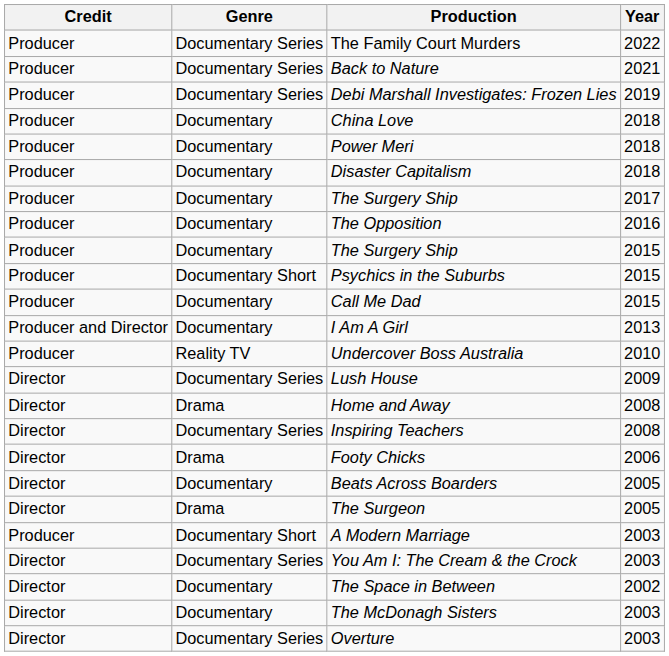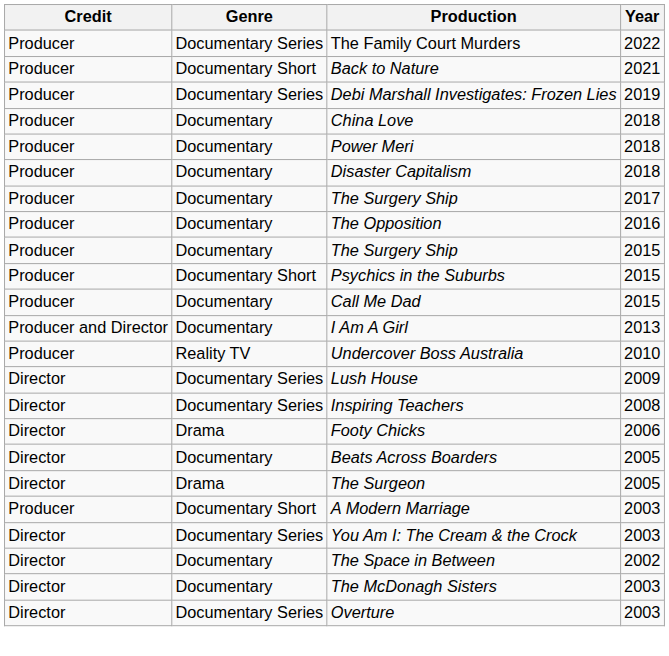 <table class="wikitable">
 <tr>
 <th>Credit</th>
 <th>Genre</th>
 <th>Production</th>
 <th>Year</th>
 </tr>
 <tr>
 <td>Producer</td>
 <td>Documentary Series</td>
 <td>The Family Court Murders</td>
 <td>2022</td>
 </tr>
 <tr>
 <td>Producer</td>
-<td>Documentary Series</td>
+<td>Documentary Short</td>
 <td><em>Back to Nature</em></td>
 <td>2021</td>
 </tr>
 <tr>
 <td>Producer</td>
 <td>Documentary Series</td>
 <td><em>Debi Marshall Investigates: Frozen Lies</em></td>
 <td>2019</td>
 </tr>
 <tr>
 <td>Producer</td>
 <td>Documentary</td>
 <td><em>China Love</em></td>
 <td>2018</td>
 </tr>
 <tr>
 <td>Producer</td>
 <td>Documentary</td>
 <td><em>Power Meri</em></td>
 <td>2018</td>
 </tr>
 <tr>
 <td>Producer</td>
 <td>Documentary</td>
 <td><em>Disaster Capitalism</em></td>
 <td>2018</td>
 </tr>
 <tr>
 <td>Producer</td>
 <td>Documentary</td>
 <td><em>The Surgery Ship</em></td>
 <td>2017</td>
 </tr>
 <tr>
 <td>Producer</td>
 <td>Documentary</td>
 <td><em>The Opposition</em></td>
 <td>2016</td>
 </tr>
 <tr>
 <td>Producer</td>
 <td>Documentary</td>
 <td><em>The Surgery Ship</em></td>
 <td>2015</td>
 </tr>
 <tr>
 <td>Producer</td>
 <td>Documentary Short</td>
 <td><em>Psychics in the Suburbs</em></td>
 <td>2015</td>
 </tr>
 <tr>
 <td>Producer</td>
 <td>Documentary</td>
 <td><em>Call Me Dad</em></td>
 <td>2015</td>
 </tr>
 <tr>
 <td>Producer and Director</td>
 <td>Documentary</td>
 <td><em>I Am A Girl</em></td>
 <td>2013</td>
 </tr>
 <tr>
 <td>Producer</td>
 <td>Reality TV</td>
 <td><em>Undercover Boss Australia</em></td>
 <td>2010</td>
 </tr>
 <tr>
 <td>Director</td>
 <td>Documentary Series</td>
 <td><em>Lush House</em></td>
 <td>2009</td>
 </tr>
 <tr>
 <td>Director</td>
-<td>Drama</td>
-<td><em>Home and Away</em></td>
-<td>2008</td>
-</tr>
-<tr>
-<td>Director</td>
 <td>Documentary Series</td>
 <td><em>Inspiring Teachers</em></td>
 <td>2008</td>
 </tr>
 <tr>
 <td>Director</td>
 <td>Drama</td>
 <td><em>Footy Chicks</em></td>
 <td>2006</td>
 </tr>
 <tr>
 <td>Director</td>
 <td>Documentary</td>
 <td><em>Beats Across Boarders</em></td>
 <td>2005</td>
 </tr>
 <tr>
 <td>Director</td>
 <td>Drama</td>
 <td><em>The Surgeon</em></td>
 <td>2005</td>
 </tr>
 <tr>
 <td>Producer</td>
 <td>Documentary Short</td>
 <td><em>A Modern Marriage</em></td>
 <td>2003</td>
 </tr>
 <tr>
 <td>Director</td>
 <td>Documentary Series</td>
 <td><em>You Am I: The Cream & the Crock</em></td>
 <td>2003</td>
 </tr>
 <tr>
 <td>Director</td>
 <td>Documentary</td>
 <td><em>The Space in Between</em></td>
 <td>2002</td>
 </tr>
 <tr>
 <td>Director</td>
 <td>Documentary</td>
 <td><em>The McDonagh Sisters</em></td>
 <td>2003</td>
 </tr>
 <tr>
 <td>Director</td>
 <td>Documentary Series</td>
 <td><em>Overture</em></td>
 <td>2003</td>
 </tr>
 </table>
